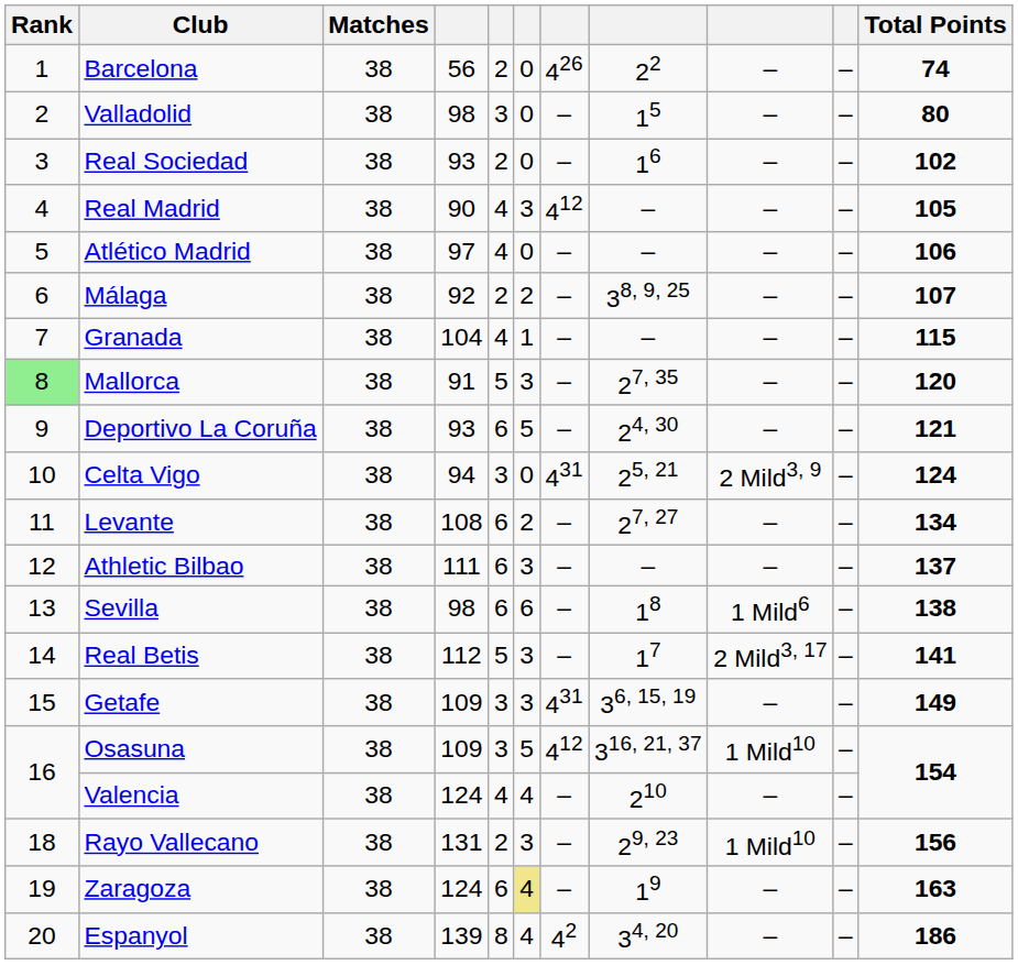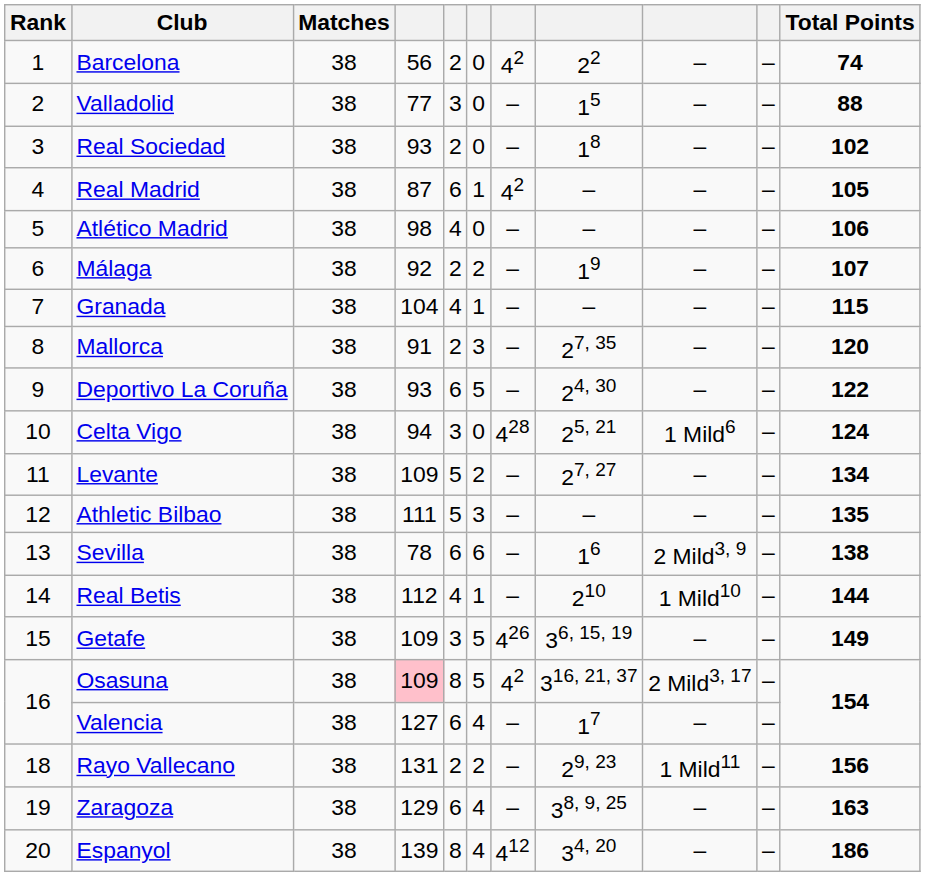 <table class="wikitable sortable">
 <tr>
 <th>Rank</th>
 <th>Club</th>
 <th>Matches</th>
 <th></th>
 <th> </th>
 <th></th>
 <th></th>
 <th></th>
 <th></th>
 <th></th>
 <th>Total Points</th>
 </tr>
 <tr>
 <td align=center>1</td>
 <td><a href='#'>Barcelona</a></td>
 <td align=center>38</td>
 <td align=center>56</td>
 <td align=center>2</td>
 <td align=center>0</td>
-<td align=center>4<sup>26</sup></td>
+<td align=center>4<sup>2</sup></td>
 <td align=center>2<sup>2</sup></td>
 <td align=center>–</td>
 <td align=center>–</td>
 <td align=center><strong>74</strong></td>
 </tr>
 <tr>
 <td align=center>2</td>
 <td><a href='#'>Valladolid</a></td>
 <td align=center>38</td>
-<td align=center>98</td>
+<td align=center>77</td>
 <td align=center>3</td>
 <td align=center>0</td>
 <td align=center>–</td>
 <td align=center>1<sup>5</sup></td>
 <td align=center>–</td>
 <td align=center>–</td>
-<td align=center><strong>80</strong></td>
+<td align=center><strong>88</strong></td>
 </tr>
 <tr>
 <td align=center>3</td>
 <td><a href='#'>Real Sociedad</a></td>
 <td align=center>38</td>
 <td align=center>93</td>
 <td align=center>2</td>
 <td align=center>0</td>
 <td align=center>–</td>
-<td align=center>1<sup>6</sup></td>
+<td align=center>1<sup>8</sup></td>
 <td align=center>–</td>
 <td align=center>–</td>
 <td align=center><strong>102</strong></td>
 </tr>
 <tr>
 <td align=center>4</td>
 <td><a href='#'>Real Madrid</a></td>
 <td align=center>38</td>
-<td align=center>90</td>
-<td align=center>4</td>
-<td align=center>3</td>
-<td align=center>4<sup>12</sup></td>
+<td align=center>87</td>
+<td align=center>6</td>
+<td align=center>1</td>
+<td align=center>4<sup>2</sup></td>
 <td align=center>–</td>
 <td align=center>–</td>
 <td align=center>–</td>
 <td align=center><strong>105</strong></td>
 </tr>
 <tr>
 <td align=center>5</td>
 <td><a href='#'>Atlético Madrid</a></td>
 <td align=center>38</td>
-<td align=center>97</td>
+<td align=center>98</td>
 <td align=center>4</td>
 <td align=center>0</td>
 <td align=center>–</td>
 <td align=center>–</td>
 <td align=center>–</td>
 <td align=center>–</td>
 <td align=center><strong>106</strong></td>
 </tr>
 <tr>
 <td align=center>6</td>
 <td><a href='#'>Málaga</a></td>
 <td align=center>38</td>
 <td align=center>92</td>
 <td align=center>2</td>
 <td align=center>2</td>
 <td align=center>–</td>
-<td align=center>3<sup>8, 9, 25</sup></td>
+<td align=center>1<sup>9</sup></td>
 <td align=center>–</td>
 <td align=center>–</td>
 <td align=center><strong>107</strong></td>
 </tr>
 <tr>
 <td align=center>7</td>
 <td><a href='#'>Granada</a></td>
 <td align=center>38</td>
 <td align=center>104</td>
 <td align=center>4</td>
 <td align=center>1</td>
 <td align=center>–</td>
 <td align=center>–</td>
 <td align=center>–</td>
 <td align=center>–</td>
 <td align=center><strong>115</strong></td>
 </tr>
 <tr>
-<td align=center style="background: lightgreen;">8</td>
+<td align=center>8</td>
 <td><a href='#'>Mallorca</a></td>
 <td align=center>38</td>
 <td align=center>91</td>
-<td align=center>5</td>
+<td align=center>2</td>
 <td align=center>3</td>
 <td align=center>–</td>
 <td align=center>2<sup>7, 35</sup></td>
 <td align=center>–</td>
 <td align=center>–</td>
 <td align=center><strong>120</strong></td>
 </tr>
 <tr>
 <td align=center>9</td>
 <td><a href='#'>Deportivo La Coruña</a></td>
 <td align=center>38</td>
 <td align=center>93</td>
 <td align=center>6</td>
 <td align=center>5</td>
 <td align=center>–</td>
 <td align=center>2<sup>4, 30</sup></td>
 <td align=center>–</td>
 <td align=center>–</td>
-<td align=center><strong>121</strong></td>
+<td align=center><strong>122</strong></td>
 </tr>
 <tr>
 <td align=center>10</td>
 <td><a href='#'>Celta Vigo</a></td>
 <td align=center>38</td>
 <td align=center>94</td>
 <td align=center>3</td>
 <td align=center>0</td>
-<td align=center>4<sup>31</sup></td>
+<td align=center>4<sup>28</sup></td>
 <td align=center>2<sup>5, 21</sup></td>
-<td align=center>2 Mild<sup>3, 9</sup></td>
+<td align=center>1 Mild<sup>6</sup></td>
 <td align=center>–</td>
 <td align=center><strong>124</strong></td>
 </tr>
 <tr>
 <td align=center>11</td>
 <td><a href='#'>Levante</a></td>
 <td align=center>38</td>
-<td align=center>108</td>
-<td align=center>6</td>
+<td align=center>109</td>
+<td align=center>5</td>
 <td align=center>2</td>
 <td align=center>–</td>
 <td align=center>2<sup>7, 27</sup></td>
 <td align=center>–</td>
 <td align=center>–</td>
 <td align=center><strong>134</strong></td>
 </tr>
 <tr>
 <td align=center>12</td>
 <td><a href='#'>Athletic Bilbao</a></td>
 <td align=center>38</td>
 <td align=center>111</td>
-<td align=center>6</td>
+<td align=center>5</td>
 <td align=center>3</td>
 <td align=center>–</td>
 <td align=center>–</td>
 <td align=center>–</td>
 <td align=center>–</td>
-<td align=center><strong>137</strong></td>
+<td align=center><strong>135</strong></td>
 </tr>
 <tr>
 <td align=center>13</td>
 <td><a href='#'>Sevilla</a></td>
 <td align=center>38</td>
-<td align=center>98</td>
+<td align=center>78</td>
 <td align=center>6</td>
 <td align=center>6</td>
 <td align=center>–</td>
-<td align=center>1<sup>8</sup></td>
-<td align=center>1 Mild<sup>6</sup></td>
+<td align=center>1<sup>6</sup></td>
+<td align=center>2 Mild<sup>3, 9</sup></td>
 <td align=center>–</td>
 <td align=center><strong>138</strong></td>
 </tr>
 <tr>
 <td align=center>14</td>
 <td><a href='#'>Real Betis</a></td>
 <td align=center>38</td>
 <td align=center>112</td>
-<td align=center>5</td>
-<td align=center>3</td>
+<td align=center>4</td>
+<td align=center>1</td>
 <td align=center>–</td>
-<td align=center>1<sup>7</sup></td>
-<td align=center>2 Mild<sup>3, 17</sup></td>
+<td align=center>2<sup>10</sup></td>
+<td align=center>1 Mild<sup>10</sup></td>
 <td align=center>–</td>
-<td align=center><strong>141</strong></td>
+<td align=center><strong>144</strong></td>
 </tr>
 <tr>
 <td align=center>15</td>
 <td><a href='#'>Getafe</a></td>
 <td align=center>38</td>
 <td align=center>109</td>
 <td align=center>3</td>
-<td align=center>3</td>
-<td align=center>4<sup>31</sup></td>
+<td align=center>5</td>
+<td align=center>4<sup>26</sup></td>
 <td align=center>3<sup>6, 15, 19</sup></td>
 <td align=center>–</td>
 <td align=center>–</td>
 <td align=center><strong>149</strong></td>
 </tr>
 <tr>
 <td rowspan=2 style="text-align:center;">16</td>
 <td><a href='#'>Osasuna</a></td>
 <td align=center>38</td>
-<td align=center>109</td>
-<td align=center>3</td>
+<td align=center style="background: pink;">109</td>
+<td align=center>8</td>
 <td align=center>5</td>
-<td align=center>4<sup>12</sup></td>
+<td align=center>4<sup>2</sup></td>
 <td align=center>3<sup>16, 21, 37</sup></td>
-<td align=center>1 Mild<sup>10</sup></td>
+<td align=center>2 Mild<sup>3, 17</sup></td>
 <td align=center>–</td>
 <td rowspan=2 align=center><strong>154</strong></td>
 </tr>
 <tr>
 <td><a href='#'>Valencia</a></td>
 <td align=center>38</td>
-<td align=center>124</td>
-<td align=center>4</td>
+<td align=center>127</td>
+<td align=center>6</td>
 <td align=center>4</td>
 <td align=center>–</td>
-<td align=center>2<sup>10</sup></td>
+<td align=center>1<sup>7</sup></td>
 <td align=center>–</td>
 <td align=center>–</td>
 </tr>
 <tr>
 <td align=center>18</td>
 <td><a href='#'>Rayo Vallecano</a></td>
 <td align=center>38</td>
 <td align=center>131</td>
 <td align=center>2</td>
-<td align=center>3</td>
+<td align=center>2</td>
 <td align=center>–</td>
 <td align=center>2<sup>9, 23</sup></td>
-<td align=center>1 Mild<sup>10</sup></td>
+<td align=center>1 Mild<sup>11</sup></td>
 <td align=center>–</td>
 <td align=center><strong>156</strong></td>
 </tr>
 <tr>
 <td align=center>19</td>
 <td><a href='#'>Zaragoza</a></td>
 <td align=center>38</td>
-<td align=center>124</td>
+<td align=center>129</td>
 <td align=center>6</td>
-<td align=center style="background: khaki;">4</td>
+<td align=center>4</td>
 <td align=center>–</td>
-<td align=center>1<sup>9</sup></td>
+<td align=center>3<sup>8, 9, 25</sup></td>
 <td align=center>–</td>
 <td align=center>–</td>
 <td align=center><strong>163</strong></td>
 </tr>
 <tr>
 <td align=center>20</td>
 <td><a href='#'>Espanyol</a></td>
 <td align=center>38</td>
 <td align=center>139</td>
 <td align=center>8</td>
 <td align=center>4</td>
-<td align=center>4<sup>2</sup></td>
+<td align=center>4<sup>12</sup></td>
 <td align=center>3<sup>4, 20</sup></td>
 <td align=center>–</td>
 <td align=center>–</td>
 <td align=center><strong>186</strong></td>
 </tr>
 </table>
